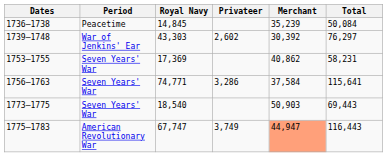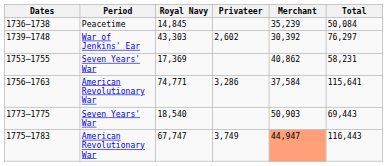 <table class=wikitable>
 <tr>
 <th width="20%">Dates</th>
 <th width="20%">Period</th>
 <th width="15%">Royal Navy</th>
 <th width="15%">Privateer</th>
 <th width="15%">Merchant</th>
 <th width="15%">Total</th>
 </tr>
 <tr valign="top">
 <td>1736–1738</td>
 <td>Peacetime</td>
 <td>14,845</td>
 <td></td>
 <td>35,239</td>
 <td>50,084</td>
 </tr>
 <tr valign="top">
 <td>1739–1748</td>
 <td><a href='#'>War of Jenkins' Ear</a></td>
 <td>43,303</td>
 <td>2,602</td>
 <td>30,392</td>
 <td>76,297</td>
 </tr>
 <tr valign="top">
 <td>1753–1755</td>
 <td><a href='#'>Seven Years' War</a></td>
 <td>17,369</td>
 <td></td>
 <td>40,862</td>
 <td>58,231</td>
 </tr>
 <tr valign="top">
 <td>1756–1763</td>
-<td><a href='#'>Seven Years' War</a></td>
+<td><a href='#'>American Revolutionary War</a></td>
 <td>74,771</td>
 <td>3,286</td>
 <td>37,584</td>
 <td>115,641</td>
 </tr>
 <tr valign="top">
 <td>1773–1775</td>
 <td><a href='#'>Seven Years' War</a></td>
 <td>18,540</td>
 <td></td>
 <td>50,903</td>
 <td>69,443</td>
 </tr>
 <tr valign="top">
 <td>1775–1783</td>
 <td><a href='#'>American Revolutionary War</a></td>
 <td>67,747</td>
 <td>3,749</td>
 <td style="background: lightsalmon;">44,947</td>
 <td>116,443</td>
 </tr>
 </table>
